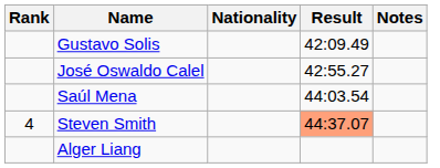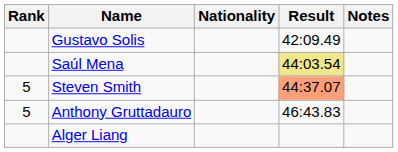 <table class="wikitable sortable" style="text-align:center">
 <tr>
 <th>Rank</th>
 <th>Name</th>
 <th>Nationality</th>
 <th>Result</th>
 <th>Notes</th>
 </tr>
 <tr>
 <td></td>
 <td align=left><a href='#'>Gustavo Solis</a></td>
 <td align=left></td>
 <td>42:09.49</td>
 <td></td>
 </tr>
 <tr>
 <td></td>
-<td align=left><a href='#'>José Oswaldo Calel</a></td>
+<td align=left><a href='#'>Saúl Mena</a></td>
 <td align=left></td>
-<td>42:55.27</td>
+<td style="background: khaki;">44:03.54</td>
 <td></td>
 </tr>
 <tr>
-<td></td>
-<td align=left><a href='#'>Saúl Mena</a></td>
+<td>5</td>
+<td align=left><a href='#'>Steven Smith</a></td>
 <td align=left></td>
-<td>44:03.54</td>
+<td style="background: lightsalmon;">44:37.07</td>
 <td></td>
 </tr>
 <tr>
-<td>4</td>
-<td align=left><a href='#'>Steven Smith</a></td>
+<td>5</td>
+<td align=left><a href='#'>Anthony Gruttadauro</a></td>
 <td align=left></td>
-<td style="background: lightsalmon;">44:37.07</td>
+<td>46:43.83</td>
 <td></td>
 </tr>
 <tr>
 <td></td>
 <td align=left><a href='#'>Alger Liang</a></td>
 <td align=left></td>
 <td></td>
 <td></td>
 </tr>
 </table>
